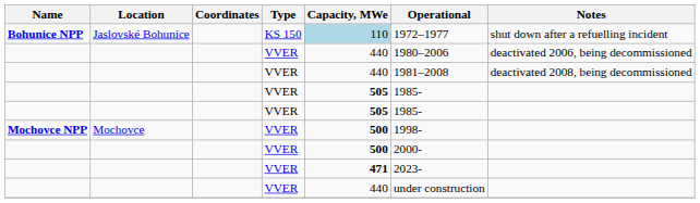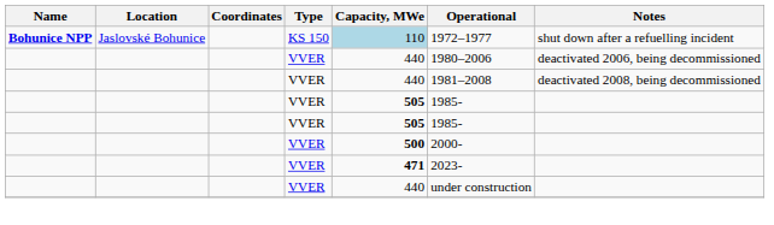 <table class="wikitable">
 <tr>
 <th>Name</th>
 <th>Location</th>
 <th>Coordinates</th>
 <th>Type</th>
 <th>Capacity, MWe</th>
 <th>Operational</th>
 <th>Notes</th>
 </tr>
 <tr>
 <td><strong><a href='#'>Bohunice NPP</a></strong></td>
 <td><a href='#'>Jaslovské Bohunice</a></td>
 <td></td>
 <td><a href='#'>KS 150</a></td>
 <td align="right" style="background: lightblue;">110</td>
 <td>1972–1977</td>
 <td>shut down after a refuelling incident</td>
 </tr>
 <tr>
 <td></td>
 <td></td>
 <td></td>
 <td><a href='#'>VVER</a></td>
 <td align="right">440</td>
 <td>1980–2006</td>
 <td>deactivated 2006, being decommissioned</td>
 </tr>
 <tr>
 <td></td>
 <td></td>
 <td></td>
 <td>VVER</td>
 <td align="right">440</td>
 <td>1981–2008</td>
 <td>deactivated 2008, being decommissioned</td>
 </tr>
 <tr>
 <td></td>
 <td></td>
 <td></td>
 <td>VVER</td>
 <td align="right"><strong>505</strong></td>
 <td>1985-</td>
 <td></td>
 </tr>
 <tr>
 <td></td>
 <td></td>
 <td></td>
 <td>VVER</td>
 <td align="right"><strong>505</strong></td>
 <td>1985-</td>
 <td></td>
 </tr>
 <tr>
-<td><strong><a href='#'>Mochovce NPP</a></strong></td>
-<td><a href='#'>Mochovce</a></td>
-<td></td>
-<td><a href='#'>VVER</a></td>
-<td align="right"><strong>500</strong></td>
-<td>1998-</td>
-<td></td>
-</tr>
-<tr>
 <td></td>
 <td></td>
 <td></td>
 <td><a href='#'>VVER</a></td>
 <td align="right"><strong>500</strong></td>
 <td>2000-</td>
 <td></td>
 </tr>
 <tr>
 <td></td>
 <td></td>
 <td></td>
 <td><a href='#'>VVER</a></td>
 <td align="right"><strong>471</strong></td>
 <td>2023-</td>
 <td></td>
 </tr>
 <tr>
 <td></td>
 <td></td>
 <td></td>
 <td><a href='#'>VVER</a></td>
 <td align="right">440</td>
 <td>under construction</td>
 <td></td>
 </tr>
 <tr>
 </tr>
 </table>
